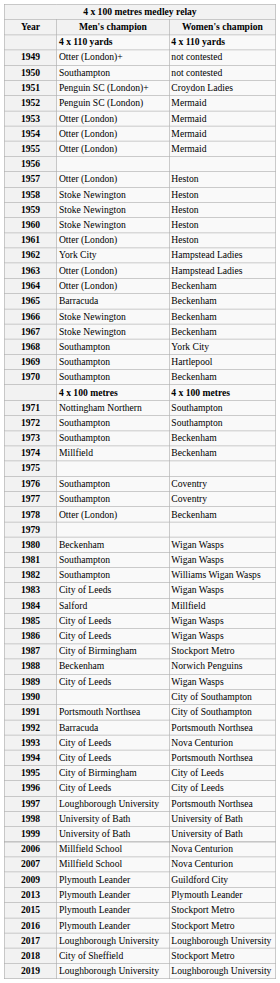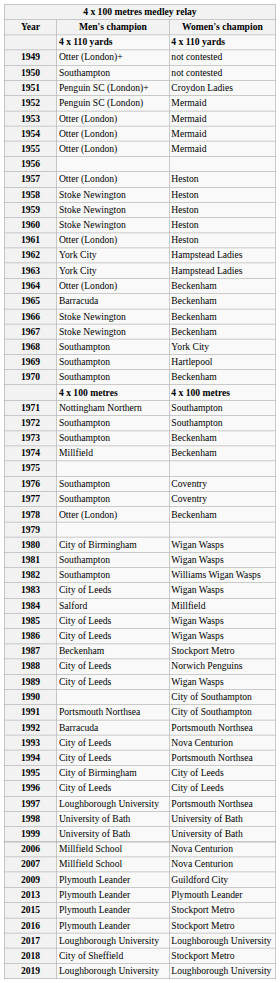 <table class="wikitable">
 <tr>
 <th colspan="3">4 x 100 metres medley relay</th>
 </tr>
 <tr>
 <th width=80>Year</th>
 <th width=180>Men's champion</th>
 <th width=170>Women's champion</th>
 </tr>
 <tr>
 <th></th>
 <td><strong>4 x 110 yards</strong></td>
 <td><strong>4 x 110 yards</strong></td>
 </tr>
 <tr>
 <th>1949</th>
 <td>Otter (London)+ </td>
 <td>not contested</td>
 </tr>
 <tr>
 <th>1950</th>
 <td>Southampton </td>
 <td>not contested</td>
 </tr>
 <tr>
 <th>1951</th>
 <td>Penguin SC (London)+ </td>
 <td>Croydon Ladies</td>
 </tr>
 <tr>
 <th>1952</th>
 <td>Penguin SC (London) </td>
 <td>Mermaid </td>
 </tr>
 <tr>
 <th>1953</th>
 <td>Otter (London) </td>
 <td>Mermaid </td>
 </tr>
 <tr>
 <th>1954</th>
 <td>Otter (London) </td>
 <td>Mermaid </td>
 </tr>
 <tr>
 <th>1955</th>
 <td>Otter (London) </td>
 <td>Mermaid </td>
 </tr>
 <tr>
 <th>1956</th>
 <td></td>
 <td></td>
 </tr>
 <tr>
 <th>1957</th>
 <td>Otter (London) </td>
 <td>Heston </td>
 </tr>
 <tr>
 <th>1958</th>
 <td>Stoke Newington </td>
 <td>Heston </td>
 </tr>
 <tr>
 <th>1959</th>
 <td>Stoke Newington </td>
 <td>Heston </td>
 </tr>
 <tr>
 <th>1960</th>
 <td>Stoke Newington </td>
 <td>Heston </td>
 </tr>
 <tr>
 <th>1961</th>
 <td>Otter (London) </td>
 <td>Heston </td>
 </tr>
 <tr>
 <th>1962</th>
 <td>York City </td>
 <td>Hampstead Ladies </td>
 </tr>
 <tr>
 <th>1963</th>
-<td>Otter (London) </td>
+<td>York City </td>
 <td>Hampstead Ladies </td>
 </tr>
 <tr>
 <th>1964</th>
 <td>Otter (London) </td>
 <td>Beckenham </td>
 </tr>
 <tr>
 <th>1965</th>
 <td>Barracuda </td>
 <td>Beckenham </td>
 </tr>
 <tr>
 <th>1966</th>
 <td>Stoke Newington </td>
 <td>Beckenham </td>
 </tr>
 <tr>
 <th>1967</th>
 <td>Stoke Newington </td>
 <td>Beckenham </td>
 </tr>
 <tr>
 <th>1968</th>
 <td>Southampton </td>
 <td>York City </td>
 </tr>
 <tr>
 <th>1969</th>
 <td>Southampton </td>
 <td>Hartlepool </td>
 </tr>
 <tr>
 <th>1970</th>
 <td>Southampton </td>
 <td>Beckenham </td>
 </tr>
 <tr>
 <th></th>
 <td><strong>4 x 100 metres</strong></td>
 <td><strong>4 x 100 metres</strong></td>
 </tr>
 <tr>
 <th>1971</th>
 <td>Nottingham Northern </td>
 <td>Southampton </td>
 </tr>
 <tr>
 <th>1972</th>
 <td>Southampton </td>
 <td>Southampton </td>
 </tr>
 <tr>
 <th>1973</th>
 <td>Southampton </td>
 <td>Beckenham </td>
 </tr>
 <tr>
 <th>1974</th>
 <td>Millfield </td>
 <td>Beckenham </td>
 </tr>
 <tr>
 <th>1975</th>
 <td></td>
 <td></td>
 </tr>
 <tr>
 <th>1976</th>
 <td>Southampton </td>
 <td>Coventry </td>
 </tr>
 <tr>
 <th>1977</th>
 <td>Southampton </td>
 <td>Coventry </td>
 </tr>
 <tr>
 <th>1978</th>
 <td>Otter (London) </td>
 <td>Beckenham </td>
 </tr>
 <tr>
 <th>1979</th>
 <td></td>
 <td></td>
 </tr>
 <tr>
 <th>1980</th>
-<td>Beckenham </td>
+<td>City of Birmingham </td>
 <td>Wigan Wasps </td>
 </tr>
 <tr>
 <th>1981</th>
 <td>Southampton </td>
 <td>Wigan Wasps </td>
 </tr>
 <tr>
 <th>1982</th>
 <td>Southampton </td>
 <td>Williams Wigan Wasps </td>
 </tr>
 <tr>
 <th>1983</th>
 <td>City of Leeds </td>
 <td>Wigan Wasps </td>
 </tr>
 <tr>
 <th>1984</th>
 <td>Salford </td>
 <td>Millfield </td>
 </tr>
 <tr>
 <th>1985</th>
 <td>City of Leeds </td>
 <td>Wigan Wasps </td>
 </tr>
 <tr>
 <th>1986</th>
 <td>City of Leeds </td>
 <td>Wigan Wasps </td>
 </tr>
 <tr>
 <th>1987</th>
-<td>City of Birmingham </td>
+<td>Beckenham </td>
 <td>Stockport Metro </td>
 </tr>
 <tr>
 <th>1988</th>
-<td>Beckenham </td>
+<td>City of Leeds </td>
 <td>Norwich Penguins </td>
 </tr>
 <tr>
 <th>1989</th>
 <td>City of Leeds </td>
 <td>Wigan Wasps </td>
 </tr>
 <tr>
 <th>1990</th>
 <td></td>
 <td>City of Southampton </td>
 </tr>
 <tr>
 <th>1991</th>
 <td>Portsmouth Northsea </td>
 <td>City of Southampton </td>
 </tr>
 <tr>
 <th>1992</th>
 <td>Barracuda </td>
 <td>Portsmouth Northsea </td>
 </tr>
 <tr>
 <th>1993</th>
 <td>City of Leeds </td>
 <td>Nova Centurion </td>
 </tr>
 <tr>
 <th>1994</th>
 <td>City of Leeds </td>
 <td>Portsmouth Northsea </td>
 </tr>
 <tr>
 <th>1995</th>
 <td>City of Birmingham </td>
 <td>City of Leeds </td>
 </tr>
 <tr>
 <th>1996</th>
 <td>City of Leeds </td>
 <td>City of Leeds </td>
 </tr>
 <tr>
 <th>1997</th>
 <td>Loughborough University </td>
 <td>Portsmouth Northsea </td>
 </tr>
 <tr>
 <th>1998</th>
 <td>University of Bath </td>
 <td>University of Bath </td>
 </tr>
 <tr>
 <th>1999</th>
 <td>University of Bath </td>
 <td>University of Bath </td>
 </tr>
 <tr>
 </tr>
 <tr>
 <th>2006</th>
 <td>Millfield School</td>
 <td>Nova Centurion</td>
 </tr>
 <tr>
 <th>2007</th>
 <td>Millfield School</td>
 <td>Nova Centurion</td>
 </tr>
 <tr>
 <th>2009</th>
 <td>Plymouth Leander</td>
 <td>Guildford City</td>
 </tr>
 <tr>
 <th>2013</th>
 <td>Plymouth Leander</td>
 <td>Plymouth Leander</td>
 </tr>
 <tr>
 <th>2015</th>
 <td>Plymouth Leander</td>
 <td>Stockport Metro</td>
 </tr>
 <tr>
 <th>2016</th>
 <td>Plymouth Leander</td>
 <td>Stockport Metro</td>
 </tr>
 <tr>
 <th>2017</th>
 <td>Loughborough University</td>
 <td>Loughborough University</td>
 </tr>
 <tr>
 <th>2018</th>
 <td>City of Sheffield</td>
 <td>Stockport Metro</td>
 </tr>
 <tr>
 <th>2019</th>
 <td>Loughborough University</td>
 <td>Loughborough University</td>
 </tr>
 </table>
